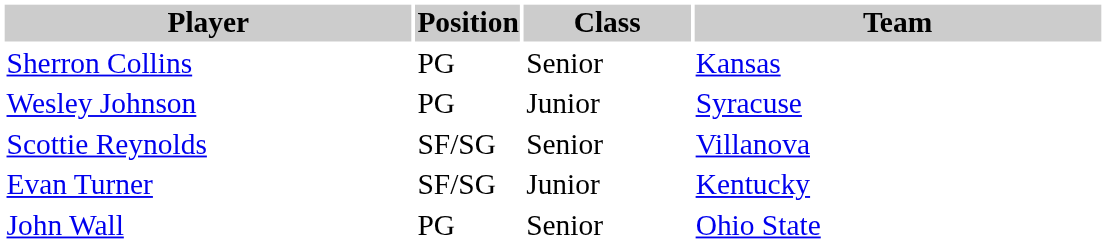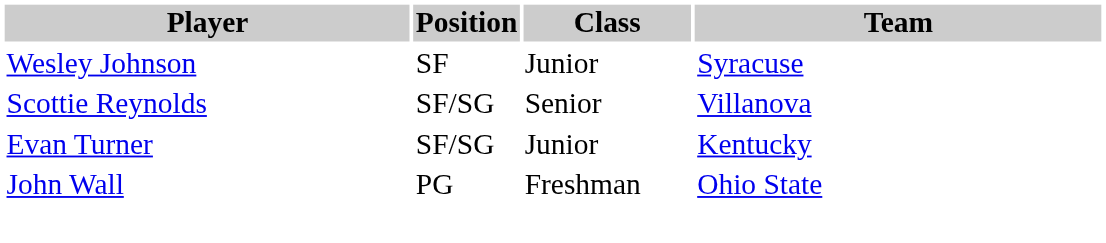 <table style="width:600px" "border:'1' 'solid' 'gray'">
 <tr>
 <th style="background:#ccc; width:40%;">Player</th>
 <th style="background:#ccc; width:4%;">Position</th>
 <th style="background:#ccc; width:16%;">Class</th>
 <th style="background:#ccc; width:40%;">Team</th>
 </tr>
 <tr>
-<td><a href='#'>Sherron Collins</a></td>
-<td>PG</td>
-<td>Senior</td>
-<td><a href='#'>Kansas</a></td>
-</tr>
-<tr>
 <td><a href='#'>Wesley Johnson</a></td>
-<td>PG</td>
+<td>SF</td>
 <td>Junior</td>
 <td><a href='#'>Syracuse</a></td>
 </tr>
 <tr>
 <td><a href='#'>Scottie Reynolds</a></td>
 <td>SF/SG</td>
 <td>Senior</td>
 <td><a href='#'>Villanova</a></td>
 </tr>
 <tr>
 <td><a href='#'>Evan Turner</a></td>
 <td>SF/SG</td>
 <td>Junior</td>
 <td><a href='#'>Kentucky</a></td>
 </tr>
 <tr>
 <td><a href='#'>John Wall</a></td>
 <td>PG</td>
-<td>Senior</td>
+<td>Freshman</td>
 <td><a href='#'>Ohio State</a></td>
 </tr>
 </table>
